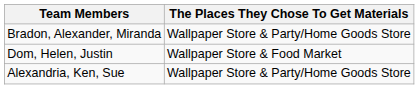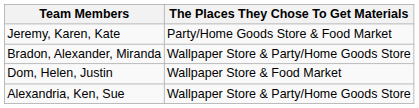 <table class="wikitable">
 <tr>
 <th>Team Members</th>
 <th>The Places They Chose To Get Materials</th>
+</tr>
+<tr>
+<td>Jeremy, Karen, Kate</td>
+<td>Party/Home Goods Store & Food Market</td>
 </tr>
 <tr>
 <td>Bradon, Alexander, Miranda</td>
 <td>Wallpaper Store & Party/Home Goods Store</td>
 </tr>
 <tr>
 <td>Dom, Helen, Justin</td>
 <td>Wallpaper Store & Food Market</td>
 </tr>
 <tr>
 <td>Alexandria, Ken, Sue</td>
 <td>Wallpaper Store & Party/Home Goods Store</td>
 </tr>
 </table>
